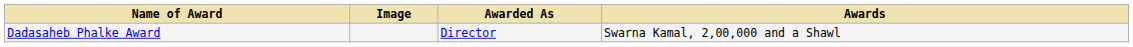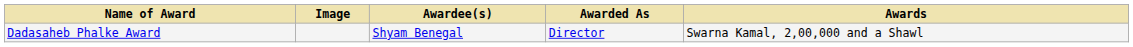 <table class="wikitable" style="width:100%;">
 <tr>
 <th style="background-color:#EFE4B0;">Name of Award</th>
 <th style="background-color:#EFE4B0;">Image</th>
+<th style="background-color:#EFE4B0;">Awardee(s)</th>
 <th style="background-color:#EFE4B0;">Awarded As</th>
 <th style="background-color:#EFE4B0;">Awards</th>
 </tr>
 <tr style="background-color:#F4F4F4">
 <td><a href='#'>Dadasaheb Phalke Award</a></td>
 <td></td>
+<td><a href='#'>Shyam Benegal</a></td>
 <td><a href='#'>Director</a></td>
 <td>Swarna Kamal,  2,00,000 and a Shawl</td>
 </tr>
 </table>
